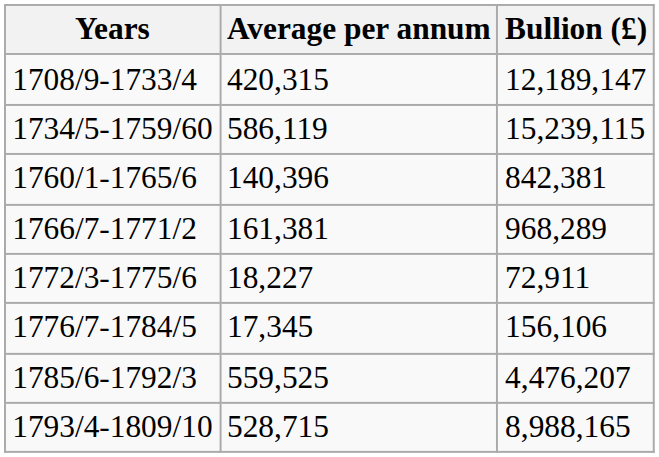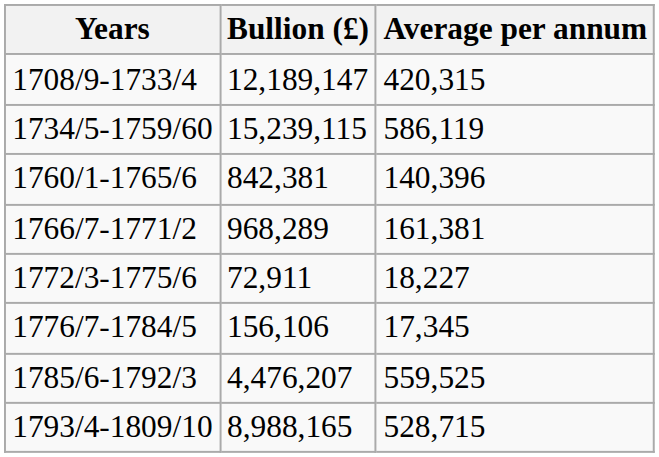 <table class="wikitable sortable">
 <tr>
 <th>Years</th>
+<th>Bullion (£)</th>
 <th>Average per annum</th>
-<th>Bullion (£)</th>
 </tr>
 <tr>
 <td>1708/9-1733/4</td>
+<td>12,189,147</td>
 <td>420,315</td>
-<td>12,189,147</td>
 </tr>
 <tr>
 <td>1734/5-1759/60</td>
+<td>15,239,115</td>
 <td>586,119</td>
-<td>15,239,115</td>
 </tr>
 <tr>
 <td>1760/1-1765/6</td>
+<td>842,381</td>
 <td>140,396</td>
-<td>842,381</td>
 </tr>
 <tr>
 <td>1766/7-1771/2</td>
+<td>968,289</td>
 <td>161,381</td>
-<td>968,289</td>
 </tr>
 <tr>
 <td>1772/3-1775/6</td>
+<td>72,911</td>
 <td>18,227</td>
-<td>72,911</td>
 </tr>
 <tr>
 <td>1776/7-1784/5</td>
+<td>156,106</td>
 <td>17,345</td>
-<td>156,106</td>
 </tr>
 <tr>
 <td>1785/6-1792/3</td>
+<td>4,476,207</td>
 <td>559,525</td>
-<td>4,476,207</td>
 </tr>
 <tr>
 <td>1793/4-1809/10</td>
+<td>8,988,165</td>
 <td>528,715</td>
-<td>8,988,165</td>
 </tr>
 </table>
